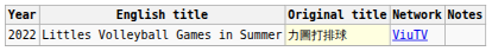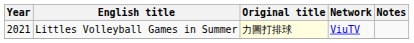 <table class="wikitable plainrowheaders">
 <tr>
 <th scope="col">Year</th>
 <th scope="col">English title</th>
 <th scope="col">Original title</th>
 <th scope="col">Network</th>
 <th scope="col">Notes</th>
 </tr>
 <tr>
-<td>2022</td>
+<td>2021</td>
 <td>Littles Volleyball Games in Summer</td>
 <td style="background: lightyellow;">力圖打排球</td>
 <td><a href='#'>ViuTV</a></td>
 <td></td>
 </tr>
 <tr>
 </tr>
 </table>
